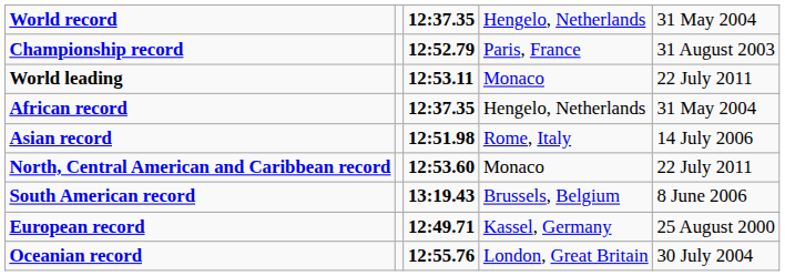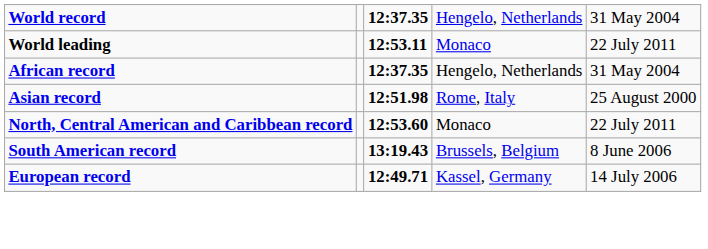 <table class="wikitable">
 <tr>
 <td><strong><a href='#'>World record</a></strong></td>
 <td></td>
 <td><strong>12:37.35</strong></td>
 <td><a href='#'>Hengelo</a>, <a href='#'>Netherlands</a></td>
 <td>31 May 2004</td>
-</tr>
-<tr>
-<td><strong><a href='#'>Championship record</a></strong></td>
-<td></td>
-<td><strong>12:52.79</strong></td>
-<td><a href='#'>Paris</a>, <a href='#'>France</a></td>
-<td>31 August 2003</td>
 </tr>
 <tr>
 <td><strong>World leading</strong></td>
 <td></td>
 <td><strong>12:53.11</strong></td>
 <td><a href='#'>Monaco</a></td>
 <td>22 July 2011</td>
 </tr>
 <tr>
 <td><strong><a href='#'>African record</a></strong></td>
 <td></td>
 <td><strong>12:37.35</strong></td>
 <td>Hengelo, Netherlands</td>
 <td>31 May 2004</td>
 </tr>
 <tr>
 <td><strong><a href='#'>Asian record</a></strong></td>
 <td></td>
 <td><strong>12:51.98</strong></td>
 <td><a href='#'>Rome</a>, <a href='#'>Italy</a></td>
-<td>14 July 2006</td>
+<td>25 August 2000</td>
 </tr>
 <tr>
 <td><strong><a href='#'>North, Central American and Caribbean record</a></strong></td>
 <td></td>
 <td><strong>12:53.60</strong></td>
 <td>Monaco</td>
 <td>22 July 2011</td>
 </tr>
 <tr>
 <td><strong><a href='#'>South American record</a></strong></td>
 <td></td>
 <td><strong>13:19.43</strong></td>
 <td><a href='#'>Brussels</a>, <a href='#'>Belgium</a></td>
 <td>8 June 2006</td>
 </tr>
 <tr>
 <td><strong><a href='#'>European record</a></strong></td>
 <td></td>
 <td><strong>12:49.71</strong></td>
 <td><a href='#'>Kassel</a>, <a href='#'>Germany</a></td>
-<td>25 August 2000</td>
-</tr>
-<tr>
-<td><strong><a href='#'>Oceanian record</a></strong></td>
-<td></td>
-<td><strong>12:55.76</strong></td>
-<td><a href='#'>London</a>, <a href='#'>Great Britain</a></td>
-<td>30 July 2004</td>
+<td>14 July 2006</td>
 </tr>
 </table>
